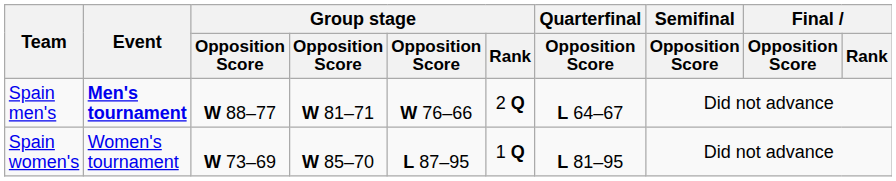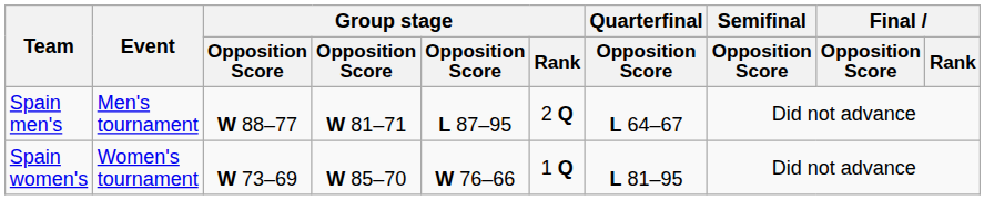 <table class="wikitable" style="font-size:90%">
 <tr>
 <th rowspan=2>Team</th>
 <th rowspan=2>Event</th>
 <th colspan=4>Group stage</th>
 <th>Quarterfinal</th>
 <th>Semifinal</th>
 <th colspan=2>Final / </th>
 </tr>
 <tr style="font-size:95%">
 <th>Opposition<br>Score</th>
 <th>Opposition<br>Score</th>
 <th>Opposition<br>Score</th>
 <th>Rank</th>
 <th>Opposition<br>Score</th>
 <th>Opposition<br>Score</th>
 <th>Opposition<br>Score</th>
 <th>Rank</th>
 </tr>
 <tr align=center>
 <td align=left><a href='#'>Spain men's</a></td>
-<td align=left><strong><a href='#'>Men's tournament</a></strong></td>
+<td align=left><a href='#'>Men's tournament</a></td>
 <td><br><strong>W</strong> 88–77</td>
 <td><br><strong>W</strong> 81–71</td>
-<td><br><strong>W</strong> 76–66</td>
+<td><br><strong>L</strong> 87–95</td>
 <td>2 <strong>Q</strong></td>
 <td><br><strong>L</strong> 64–67</td>
 <td colspan=3>Did not advance</td>
 </tr>
 <tr align=center>
 <td align=left><a href='#'>Spain women's</a></td>
 <td align=left><a href='#'>Women's tournament</a></td>
 <td><br><strong>W</strong> 73–69</td>
 <td><br><strong>W</strong> 85–70</td>
-<td><br><strong>L</strong> 87–95</td>
+<td><br><strong>W</strong> 76–66</td>
 <td>1 <strong>Q</strong></td>
 <td><br><strong>L</strong> 81–95</td>
 <td colspan=3>Did not advance</td>
 </tr>
 </table>
